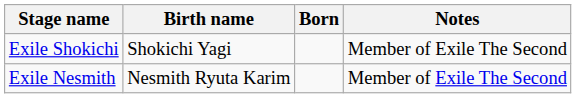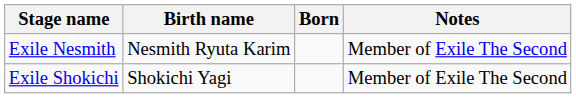 <table class="wikitable sortable">
 <tr>
 <th>Stage name</th>
 <th>Birth name</th>
 <th>Born</th>
 <th>Notes</th>
 </tr>
 <tr>
+<td><a href='#'>Exile Nesmith</a></td>
+<td>Nesmith Ryuta Karim</td>
+<td></td>
+<td>Member of <a href='#'>Exile The Second</a></td>
+</tr>
+<tr>
 <td><a href='#'>Exile Shokichi</a></td>
 <td>Shokichi Yagi</td>
 <td></td>
 <td>Member of Exile The Second</td>
 </tr>
-<tr>
-<td><a href='#'>Exile Nesmith</a></td>
-<td>Nesmith Ryuta Karim</td>
-<td></td>
-<td>Member of <a href='#'>Exile The Second</a></td>
-</tr>
 </table>
